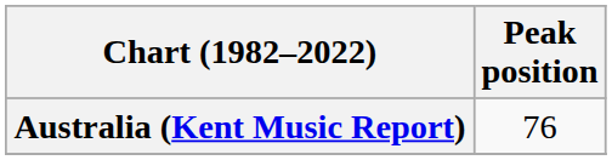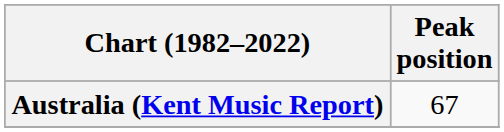 <table class="wikitable sortable plainrowheaders" style="text-align:center">
 <tr>
 <th scope="col">Chart (1982–2022)</th>
 <th scope="col">Peak<br>position</th>
 </tr>
 <tr>
 <th scope="row">Australia (<a href='#'>Kent Music Report</a>)</th>
-<td>76</td>
+<td>67</td>
 </tr>
 <tr>
 </tr>
 <tr>
 </tr>
 <tr>
 </tr>
 <tr>
 </tr>
 <tr>
 </tr>
 <tr>
 </tr>
 </table>
